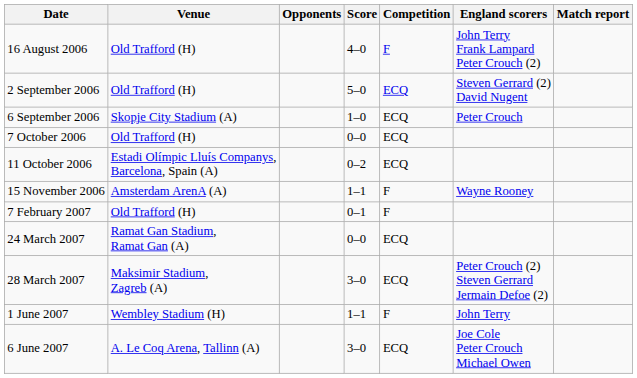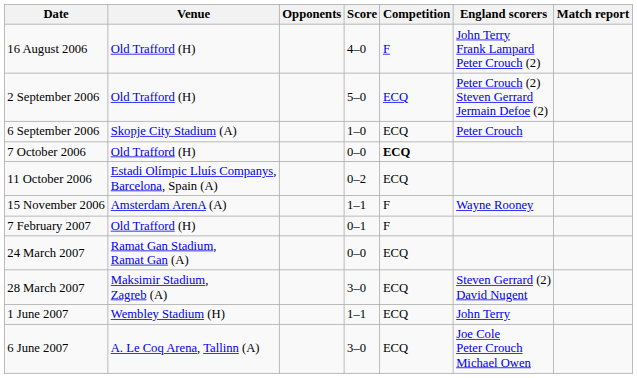 <table class="wikitable">
 <tr>
 <th>Date</th>
 <th>Venue</th>
 <th>Opponents</th>
 <th>Score</th>
 <th>Competition</th>
 <th>England scorers</th>
 <th>Match report</th>
 </tr>
 <tr>
 <td>16 August 2006</td>
 <td><a href='#'>Old Trafford</a> (H)</td>
 <td></td>
 <td>4–0</td>
 <td><a href='#'>F</a></td>
 <td><a href='#'>John Terry</a> <br> <a href='#'>Frank Lampard</a> <br> <a href='#'>Peter Crouch</a> (2)</td>
 <td></td>
 </tr>
 <tr>
 <td>2 September 2006</td>
 <td><a href='#'>Old Trafford</a> (H)</td>
 <td></td>
 <td>5–0</td>
 <td><a href='#'>ECQ</a></td>
-<td><a href='#'>Steven Gerrard</a> (2) <br> <a href='#'>David Nugent</a></td>
+<td><a href='#'>Peter Crouch</a> (2) <br> <a href='#'>Steven Gerrard</a> <br> <a href='#'>Jermain Defoe</a> (2)</td>
 <td></td>
 </tr>
 <tr>
 <td>6 September 2006</td>
 <td><a href='#'>Skopje City Stadium</a> (A)</td>
 <td></td>
 <td>1–0</td>
 <td>ECQ</td>
 <td><a href='#'>Peter Crouch</a></td>
 <td></td>
 </tr>
 <tr>
 <td>7 October 2006</td>
 <td><a href='#'>Old Trafford</a> (H)</td>
 <td></td>
 <td>0–0</td>
-<td>ECQ</td>
+<td><strong>ECQ</strong></td>
 <td></td>
 <td></td>
 </tr>
 <tr>
 <td>11 October 2006</td>
 <td><a href='#'>Estadi Olímpic Lluís Companys</a>,<br><a href='#'>Barcelona</a>, Spain (A)</td>
 <td></td>
 <td>0–2</td>
 <td>ECQ</td>
 <td></td>
 <td></td>
 </tr>
 <tr>
 <td>15 November 2006</td>
 <td><a href='#'>Amsterdam ArenA</a> (A)</td>
 <td></td>
 <td>1–1</td>
 <td>F</td>
 <td><a href='#'>Wayne Rooney</a></td>
 <td></td>
 </tr>
 <tr>
 <td>7 February 2007</td>
 <td><a href='#'>Old Trafford</a> (H)</td>
 <td></td>
 <td>0–1</td>
 <td>F</td>
 <td> </td>
 <td></td>
 </tr>
 <tr>
 <td>24 March 2007</td>
 <td><a href='#'>Ramat Gan Stadium</a>,<br><a href='#'>Ramat Gan</a> (A)</td>
 <td></td>
 <td>0–0</td>
 <td>ECQ</td>
 <td></td>
 <td></td>
 </tr>
 <tr>
 <td>28 March 2007</td>
 <td><a href='#'>Maksimir Stadium</a>,<br><a href='#'>Zagreb</a> (A)</td>
 <td></td>
 <td>3–0</td>
 <td>ECQ</td>
-<td><a href='#'>Peter Crouch</a> (2) <br> <a href='#'>Steven Gerrard</a> <br> <a href='#'>Jermain Defoe</a> (2)</td>
+<td><a href='#'>Steven Gerrard</a> (2) <br> <a href='#'>David Nugent</a></td>
 <td></td>
 </tr>
 <tr>
 <td>1 June 2007</td>
 <td><a href='#'>Wembley Stadium</a> (H)</td>
 <td></td>
 <td>1–1</td>
-<td>F</td>
+<td>ECQ</td>
 <td><a href='#'>John Terry</a></td>
 <td></td>
 </tr>
 <tr>
 <td>6 June 2007</td>
 <td><a href='#'>A. Le Coq Arena</a>, <a href='#'>Tallinn</a> (A)</td>
 <td></td>
 <td>3–0</td>
 <td>ECQ</td>
 <td><a href='#'>Joe Cole</a> <br> <a href='#'>Peter Crouch</a> <br> <a href='#'>Michael Owen</a></td>
 <td></td>
 </tr>
 </table>
